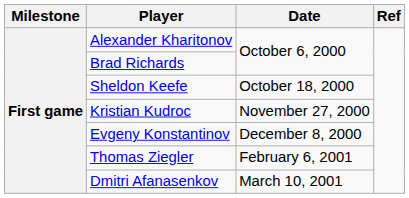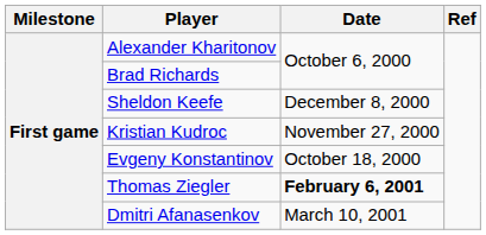 <table class="wikitable">
 <tr>
 <th scope="col">Milestone</th>
 <th scope="col">Player</th>
 <th scope="col">Date</th>
 <th scope="col">Ref</th>
 </tr>
 <tr>
 <th rowspan=7>First game</th>
 <td><a href='#'>Alexander Kharitonov</a></td>
 <td rowspan=2>October 6, 2000</td>
 <td rowspan=7></td>
 </tr>
 <tr>
 <td><a href='#'>Brad Richards</a></td>
 </tr>
 <tr>
 <td><a href='#'>Sheldon Keefe</a></td>
-<td>October 18, 2000</td>
+<td>December 8, 2000</td>
 </tr>
 <tr>
 <td><a href='#'>Kristian Kudroc</a></td>
 <td>November 27, 2000</td>
 </tr>
 <tr>
 <td><a href='#'>Evgeny Konstantinov</a></td>
-<td>December 8, 2000</td>
+<td>October 18, 2000</td>
 </tr>
 <tr>
 <td><a href='#'>Thomas Ziegler</a></td>
-<td>February 6, 2001</td>
+<td><strong>February 6, 2001</strong></td>
 </tr>
 <tr>
 <td><a href='#'>Dmitri Afanasenkov</a></td>
 <td>March 10, 2001</td>
 </tr>
 </table>
